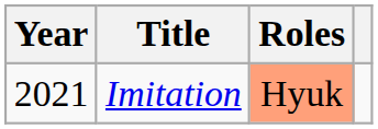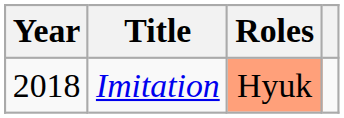 <table class="wikitable plainrowheaders" style="text-align:center; table-layout:fixed; margin-right:0">
 <tr>
 <th scope="col">Year</th>
 <th scope="col">Title</th>
 <th scope="col">Roles</th>
 <th></th>
 </tr>
 <tr>
-<td>2021</td>
+<td>2018</td>
 <td><em><a href='#'>Imitation</a></em></td>
 <td style="background: lightsalmon;">Hyuk</td>
 <td style="text-align:center"></td>
 </tr>
 </table>
